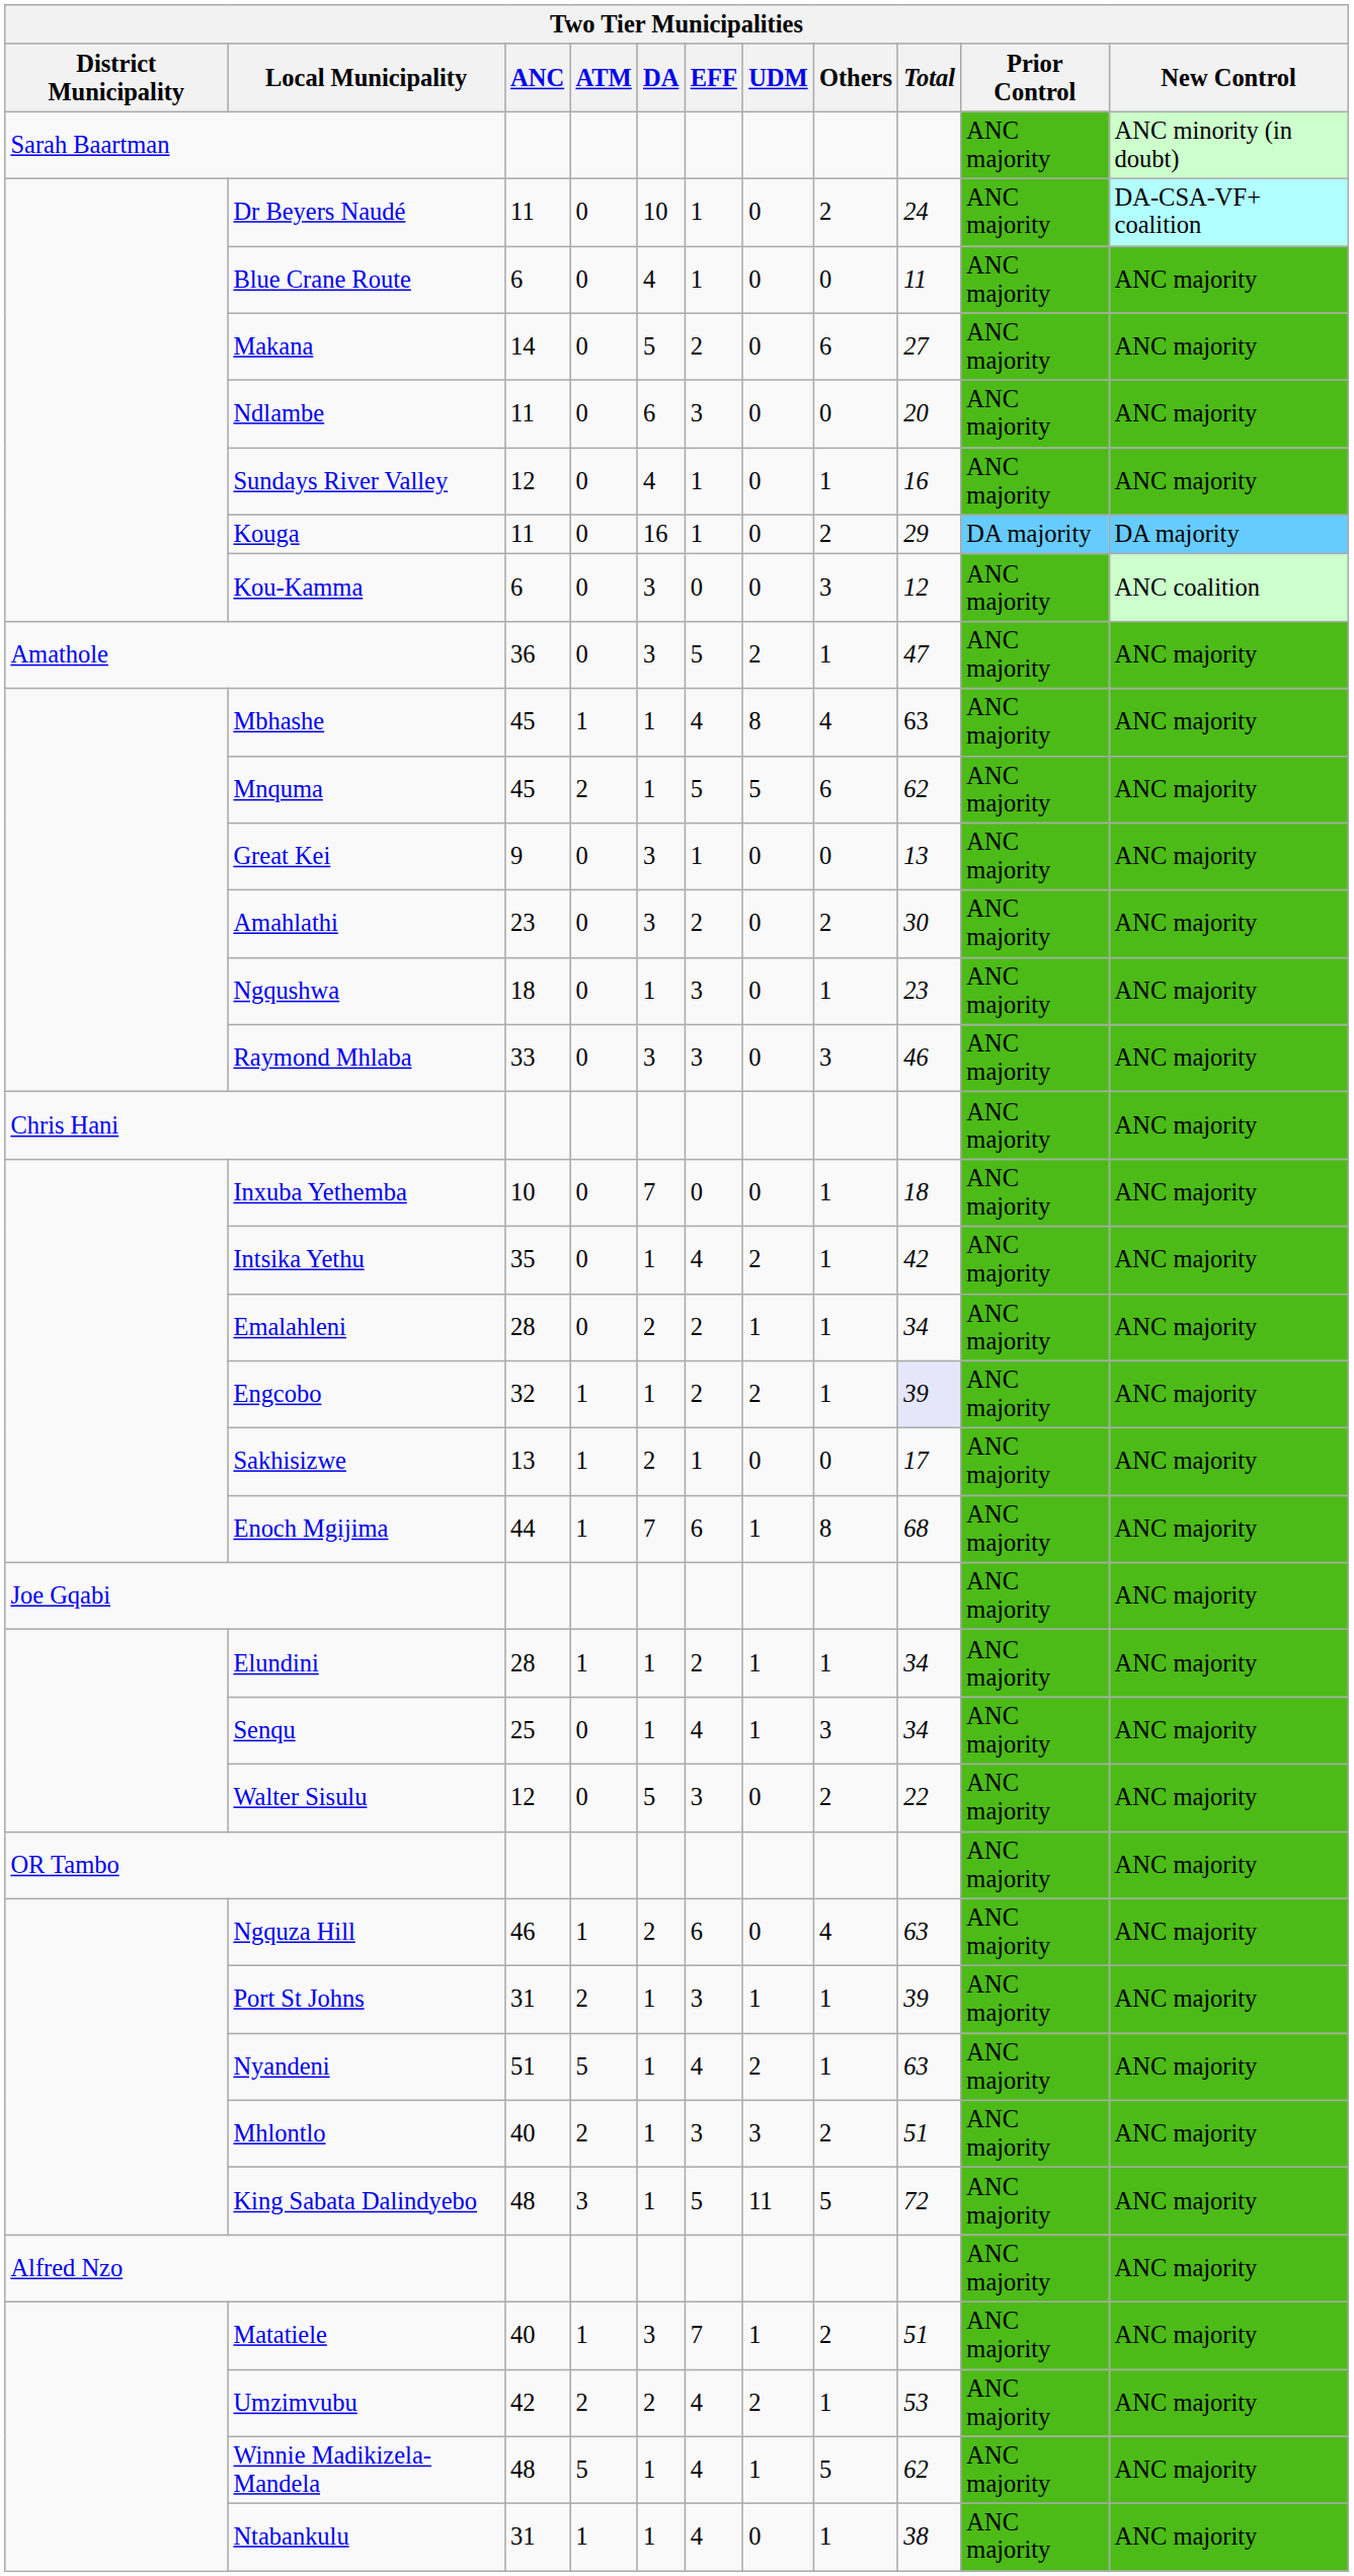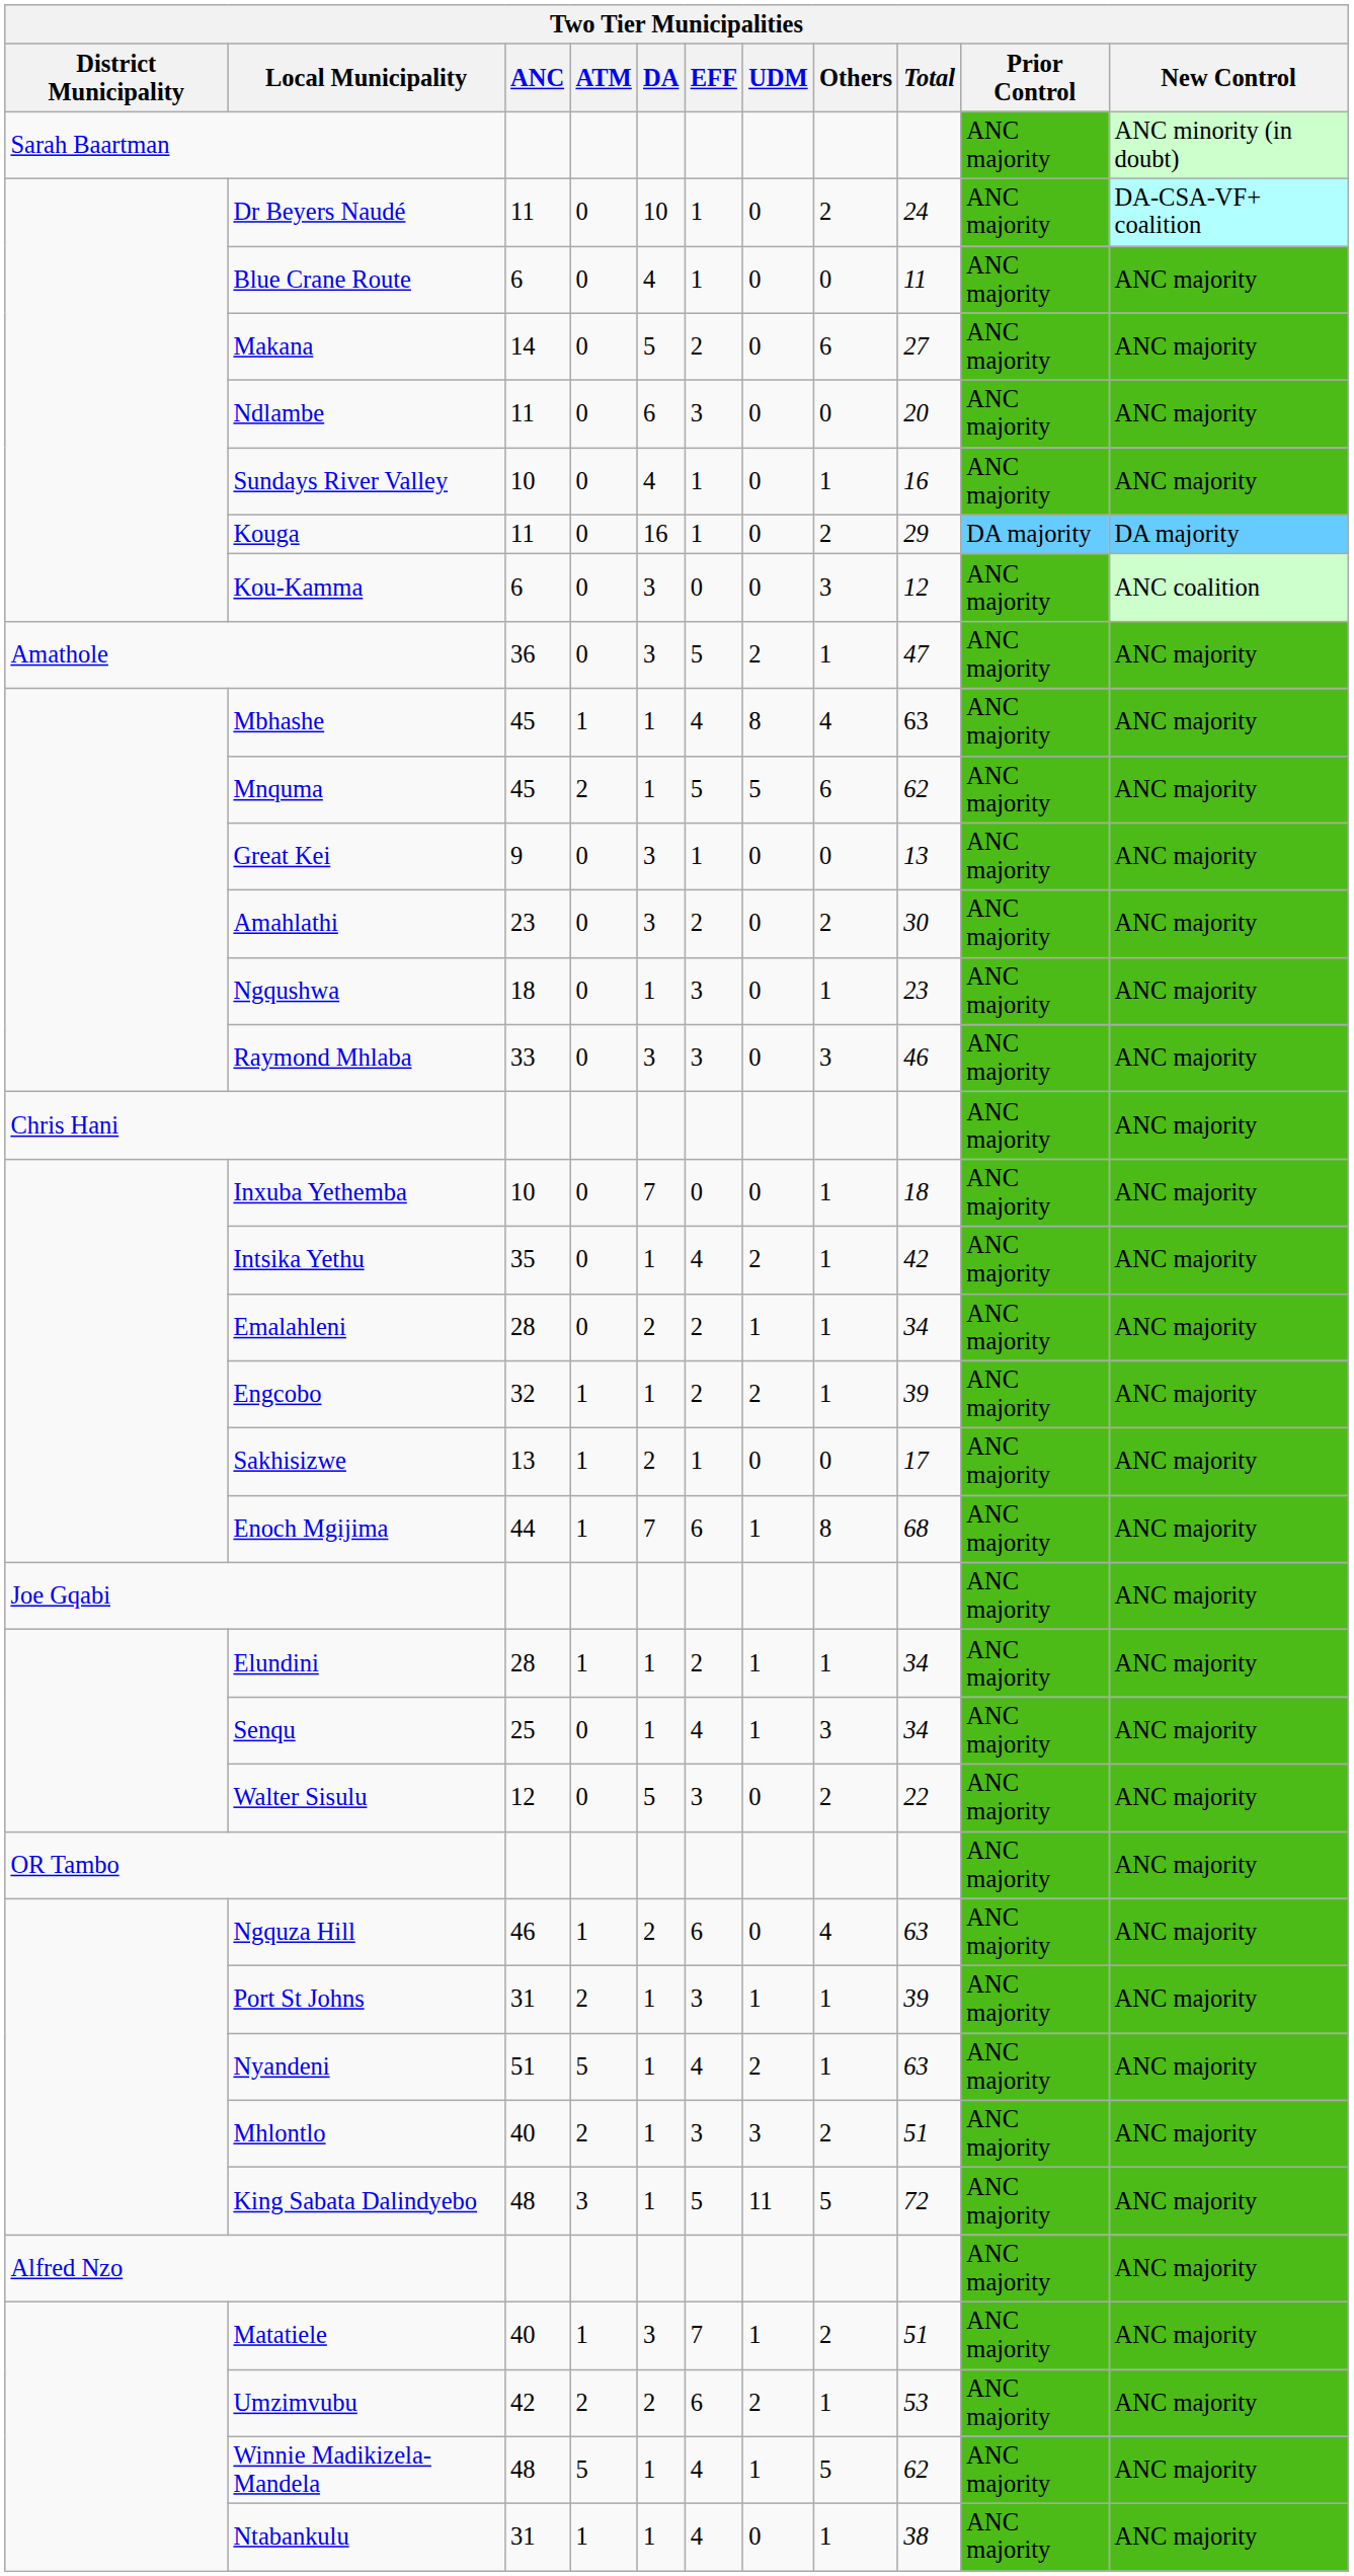 <table class="wikitable">
 <tr>
 <th colspan="11">Two Tier Municipalities</th>
 </tr>
 <tr>
 <th>District Municipality</th>
 <th>Local Municipality</th>
 <th><a href='#'>ANC</a></th>
 <th><a href='#'>ATM</a></th>
 <th><a href='#'>DA</a></th>
 <th><a href='#'>EFF</a></th>
 <th><a href='#'>UDM</a></th>
 <th>Others</th>
 <th><em>Total</em></th>
 <th>Prior Control</th>
 <th>New Control</th>
 </tr>
 <tr>
 <td colspan="2"><a href='#'>Sarah Baartman</a></td>
 <td></td>
 <td></td>
 <td></td>
 <td></td>
 <td></td>
 <td></td>
 <td></td>
 <td style="background:#4CBB17;">ANC majority</td>
 <td style="background:#cfc;">ANC minority (in doubt)</td>
 </tr>
 <tr>
 <td rowspan="7"></td>
 <td><a href='#'>Dr Beyers Naudé</a></td>
 <td>11</td>
 <td>0</td>
 <td>10</td>
 <td>1</td>
 <td>0</td>
 <td>2</td>
 <td><em>24</em></td>
 <td style="background:#4CBB17;">ANC majority</td>
 <td style="background:#B2FFFF;">DA-CSA-VF+ coalition</td>
 </tr>
 <tr>
 <td><a href='#'>Blue Crane Route</a></td>
 <td>6</td>
 <td>0</td>
 <td>4</td>
 <td>1</td>
 <td>0</td>
 <td>0</td>
 <td><em>11</em></td>
 <td style="background:#4CBB17;">ANC majority</td>
 <td style="background:#4CBB17;">ANC majority</td>
 </tr>
 <tr>
 <td><a href='#'>Makana</a></td>
 <td>14</td>
 <td>0</td>
 <td>5</td>
 <td>2</td>
 <td>0</td>
 <td>6</td>
 <td><em>27</em></td>
 <td style="background:#4CBB17;">ANC majority</td>
 <td style="background:#4CBB17">ANC majority</td>
 </tr>
 <tr>
 <td><a href='#'>Ndlambe</a></td>
 <td>11</td>
 <td>0</td>
 <td>6</td>
 <td>3</td>
 <td>0</td>
 <td>0</td>
 <td><em>20</em></td>
 <td style="background:#4CBB17;">ANC majority</td>
 <td style="background:#4CBB17;">ANC majority</td>
 </tr>
 <tr>
 <td><a href='#'>Sundays River Valley</a></td>
-<td>12</td>
+<td>10</td>
 <td>0</td>
 <td>4</td>
 <td>1</td>
 <td>0</td>
 <td>1</td>
 <td><em>16</em></td>
 <td style="background:#4CBB17;">ANC majority</td>
 <td style="background:#4CBB17;">ANC majority</td>
 </tr>
 <tr>
 <td><a href='#'>Kouga</a></td>
 <td>11</td>
 <td>0</td>
 <td>16</td>
 <td>1</td>
 <td>0</td>
 <td>2</td>
 <td><em>29</em></td>
 <td style="background:#6cf;">DA majority</td>
 <td style="background:#6cf;">DA majority</td>
 </tr>
 <tr>
 <td><a href='#'>Kou-Kamma</a></td>
 <td>6</td>
 <td>0</td>
 <td>3</td>
 <td>0</td>
 <td>0</td>
 <td>3</td>
 <td><em>12</em></td>
 <td style="background:#4CBB17;">ANC majority</td>
 <td style="background:#cfc;">ANC coalition</td>
 </tr>
 <tr>
 <td colspan="2"><a href='#'>Amathole</a></td>
 <td>36</td>
 <td>0</td>
 <td>3</td>
 <td>5</td>
 <td>2</td>
 <td>1</td>
 <td><em>47</em></td>
 <td style="background:#4CBB17;">ANC majority</td>
 <td style="background:#4CBB17;">ANC majority</td>
 </tr>
 <tr>
 <td rowspan="6"></td>
 <td><a href='#'>Mbhashe</a></td>
 <td>45</td>
 <td>1</td>
 <td>1</td>
 <td>4</td>
 <td>8</td>
 <td>4</td>
 <td>63</td>
 <td style="background:#4CBB17;">ANC majority</td>
 <td style="background:#4CBB17;">ANC majority</td>
 </tr>
 <tr>
 <td><a href='#'>Mnquma</a></td>
 <td>45</td>
 <td>2</td>
 <td>1</td>
 <td>5</td>
 <td>5</td>
 <td>6</td>
 <td><em>62</em></td>
 <td style="background:#4CBB17;">ANC majority</td>
 <td style="background:#4CBB17;">ANC majority</td>
 </tr>
 <tr>
 <td><a href='#'>Great Kei</a></td>
 <td>9</td>
 <td>0</td>
 <td>3</td>
 <td>1</td>
 <td>0</td>
 <td>0</td>
 <td><em>13</em></td>
 <td style="background:#4CBB17;">ANC majority</td>
 <td style="background:#4CBB17;">ANC majority</td>
 </tr>
 <tr>
 <td><a href='#'>Amahlathi</a></td>
 <td>23</td>
 <td>0</td>
 <td>3</td>
 <td>2</td>
 <td>0</td>
 <td>2</td>
 <td><em>30</em></td>
 <td style="background:#4CBB17;">ANC majority</td>
 <td style="background:#4CBB17;">ANC majority</td>
 </tr>
 <tr>
 <td><a href='#'>Ngqushwa</a></td>
 <td>18</td>
 <td>0</td>
 <td>1</td>
 <td>3</td>
 <td>0</td>
 <td>1</td>
 <td><em>23</em></td>
 <td style="background:#4CBB17;">ANC majority</td>
 <td style="background:#4CBB17;">ANC majority</td>
 </tr>
 <tr>
 <td><a href='#'>Raymond Mhlaba</a></td>
 <td>33</td>
 <td>0</td>
 <td>3</td>
 <td>3</td>
 <td>0</td>
 <td>3</td>
 <td><em>46</em></td>
 <td style="background:#4CBB17;">ANC majority</td>
 <td style="background:#4CBB17;">ANC majority</td>
 </tr>
 <tr>
 <td colspan="2"><a href='#'>Chris Hani</a></td>
 <td></td>
 <td></td>
 <td></td>
 <td></td>
 <td></td>
 <td></td>
 <td></td>
 <td style="background:#4CBB17;">ANC majority</td>
 <td style="background:#4CBB17;">ANC majority</td>
 </tr>
 <tr>
 <td rowspan="6"></td>
 <td><a href='#'>Inxuba Yethemba</a></td>
 <td>10</td>
 <td>0</td>
 <td>7</td>
 <td>0</td>
 <td>0</td>
 <td>1</td>
 <td><em>18</em></td>
 <td style="background:#4CBB17;">ANC majority</td>
 <td style="background:#4CBB17;">ANC majority</td>
 </tr>
 <tr>
 <td><a href='#'>Intsika Yethu</a></td>
 <td>35</td>
 <td>0</td>
 <td>1</td>
 <td>4</td>
 <td>2</td>
 <td>1</td>
 <td><em>42</em></td>
 <td style="background:#4CBB17;">ANC majority</td>
 <td style="background:#4CBB17;">ANC majority</td>
 </tr>
 <tr>
 <td><a href='#'>Emalahleni</a></td>
 <td>28</td>
 <td>0</td>
 <td>2</td>
 <td>2</td>
 <td>1</td>
 <td>1</td>
 <td><em>34</em></td>
 <td style="background:#4CBB17;">ANC majority</td>
 <td style="background:#4CBB17;">ANC majority</td>
 </tr>
 <tr>
 <td><a href='#'>Engcobo</a></td>
 <td>32</td>
 <td>1</td>
 <td>1</td>
 <td>2</td>
 <td>2</td>
 <td>1</td>
-<td style="background: lavender;"><em>39</em></td>
+<td><em>39</em></td>
 <td style="background:#4CBB17;">ANC majority</td>
 <td style="background:#4CBB17;">ANC majority</td>
 </tr>
 <tr>
 <td><a href='#'>Sakhisizwe</a></td>
 <td>13</td>
 <td>1</td>
 <td>2</td>
 <td>1</td>
 <td>0</td>
 <td>0</td>
 <td><em>17</em></td>
 <td style="background:#4CBB17;">ANC majority</td>
 <td style="background:#4CBB17;">ANC majority</td>
 </tr>
 <tr>
 <td><a href='#'>Enoch Mgijima</a></td>
 <td>44</td>
 <td>1</td>
 <td>7</td>
 <td>6</td>
 <td>1</td>
 <td>8</td>
 <td><em>68</em></td>
 <td style="background:#4CBB17;">ANC majority</td>
 <td style="background:#4CBB17;">ANC majority</td>
 </tr>
 <tr>
 <td colspan="2"><a href='#'>Joe Gqabi</a></td>
 <td></td>
 <td></td>
 <td></td>
 <td></td>
 <td></td>
 <td></td>
 <td></td>
 <td style="background:#4CBB17;">ANC majority</td>
 <td style="background:#4CBB17;">ANC majority</td>
 </tr>
 <tr>
 <td rowspan="3"></td>
 <td><a href='#'>Elundini</a></td>
 <td>28</td>
 <td>1</td>
 <td>1</td>
 <td>2</td>
 <td>1</td>
 <td>1</td>
 <td><em>34</em></td>
 <td style="background:#4CBB17;">ANC majority</td>
 <td style="background:#4CBB17;">ANC majority</td>
 </tr>
 <tr>
 <td><a href='#'>Senqu</a></td>
 <td>25</td>
 <td>0</td>
 <td>1</td>
 <td>4</td>
 <td>1</td>
 <td>3</td>
 <td><em>34</em></td>
 <td style="background:#4CBB17;">ANC majority</td>
 <td style="background:#4CBB17;">ANC majority</td>
 </tr>
 <tr>
 <td><a href='#'>Walter Sisulu</a></td>
 <td>12</td>
 <td>0</td>
 <td>5</td>
 <td>3</td>
 <td>0</td>
 <td>2</td>
 <td><em>22</em></td>
 <td style="background:#4CBB17;">ANC majority</td>
 <td style="background:#4CBB17;">ANC majority</td>
 </tr>
 <tr>
 <td colspan="2"><a href='#'>OR Tambo</a></td>
 <td></td>
 <td></td>
 <td></td>
 <td></td>
 <td></td>
 <td></td>
 <td></td>
 <td style="background:#4CBB17;">ANC majority</td>
 <td style="background:#4CBB17;">ANC majority</td>
 </tr>
 <tr>
 <td rowspan="5"></td>
 <td><a href='#'>Ngquza Hill</a></td>
 <td>46</td>
 <td>1</td>
 <td>2</td>
 <td>6</td>
 <td>0</td>
 <td>4</td>
 <td><em>63</em></td>
 <td style="background:#4CBB17;">ANC majority</td>
 <td style="background:#4CBB17;">ANC majority</td>
 </tr>
 <tr>
 <td><a href='#'>Port St Johns</a></td>
 <td>31</td>
 <td>2</td>
 <td>1</td>
 <td>3</td>
 <td>1</td>
 <td>1</td>
 <td><em>39</em></td>
 <td style="background:#4CBB17;">ANC majority</td>
 <td style="background:#4CBB17;">ANC majority</td>
 </tr>
 <tr>
 <td><a href='#'>Nyandeni</a></td>
 <td>51</td>
 <td>5</td>
 <td>1</td>
 <td>4</td>
 <td>2</td>
 <td>1</td>
 <td><em>63</em></td>
 <td style="background:#4CBB17;">ANC majority</td>
 <td style="background:#4CBB17;">ANC majority</td>
 </tr>
 <tr>
 <td><a href='#'>Mhlontlo</a></td>
 <td>40</td>
 <td>2</td>
 <td>1</td>
 <td>3</td>
 <td>3</td>
 <td>2</td>
 <td><em>51</em></td>
 <td style="background:#4CBB17;">ANC majority</td>
 <td style="background:#4CBB17;">ANC majority</td>
 </tr>
 <tr>
 <td><a href='#'>King Sabata Dalindyebo</a></td>
 <td>48</td>
 <td>3</td>
 <td>1</td>
 <td>5</td>
 <td>11</td>
 <td>5</td>
 <td><em>72</em></td>
 <td style="background:#4CBB17;">ANC majority</td>
 <td style="background:#4CBB17;">ANC majority</td>
 </tr>
 <tr>
 <td colspan="2"><a href='#'>Alfred Nzo</a></td>
 <td></td>
 <td></td>
 <td></td>
 <td></td>
 <td></td>
 <td></td>
 <td></td>
 <td style="background:#4CBB17;">ANC majority</td>
 <td style="background:#4CBB17;">ANC majority</td>
 </tr>
 <tr>
 <td rowspan="5"></td>
 <td><a href='#'>Matatiele</a></td>
 <td>40</td>
 <td>1</td>
 <td>3</td>
 <td>7</td>
 <td>1</td>
 <td>2</td>
 <td><em>51</em></td>
 <td style="background:#4CBB17;">ANC majority</td>
 <td style="background:#4CBB17;">ANC majority</td>
 </tr>
 <tr>
 <td><a href='#'>Umzimvubu</a></td>
 <td>42</td>
 <td>2</td>
 <td>2</td>
-<td>4</td>
+<td>6</td>
 <td>2</td>
 <td>1</td>
 <td><em>53</em></td>
 <td style="background:#4CBB17;">ANC majority</td>
 <td style="background:#4CBB17;">ANC majority</td>
 </tr>
 <tr>
 <td><a href='#'>Winnie Madikizela-Mandela</a></td>
 <td>48</td>
 <td>5</td>
 <td>1</td>
 <td>4</td>
 <td>1</td>
 <td>5</td>
 <td><em>62</em></td>
 <td style="background:#4CBB17;">ANC majority</td>
 <td style="background:#4CBB17;">ANC majority</td>
 </tr>
 <tr>
 <td><a href='#'>Ntabankulu</a></td>
 <td>31</td>
 <td>1</td>
 <td>1</td>
 <td>4</td>
 <td>0</td>
 <td>1</td>
 <td><em>38</em></td>
 <td style="background:#4CBB17;">ANC majority</td>
 <td style="background:#4CBB17;">ANC majority</td>
 </tr>
 <tr>
 </tr>
 </table>
